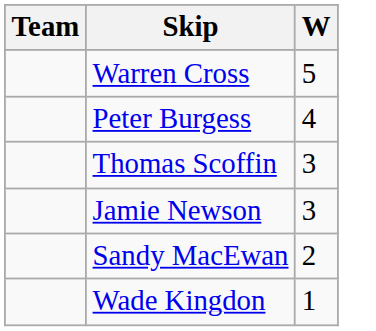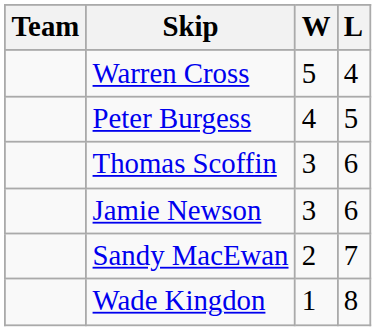 <table class="wikitable">
 <tr>
 <th>Team</th>
 <th>Skip</th>
 <th>W</th>
+<th>L</th>
 </tr>
 <tr>
 <td></td>
 <td><a href='#'>Warren Cross</a></td>
 <td>5</td>
+<td>4</td>
 </tr>
 <tr>
 <td></td>
 <td><a href='#'>Peter Burgess</a></td>
 <td>4</td>
+<td>5</td>
 </tr>
 <tr>
 <td></td>
 <td><a href='#'>Thomas Scoffin</a></td>
 <td>3</td>
+<td>6</td>
 </tr>
 <tr>
 <td></td>
 <td><a href='#'>Jamie Newson</a></td>
 <td>3</td>
+<td>6</td>
 </tr>
 <tr>
 <td></td>
 <td><a href='#'>Sandy MacEwan</a></td>
 <td>2</td>
+<td>7</td>
 </tr>
 <tr>
 <td></td>
 <td><a href='#'>Wade Kingdon</a></td>
 <td>1</td>
+<td>8</td>
 </tr>
 </table>
